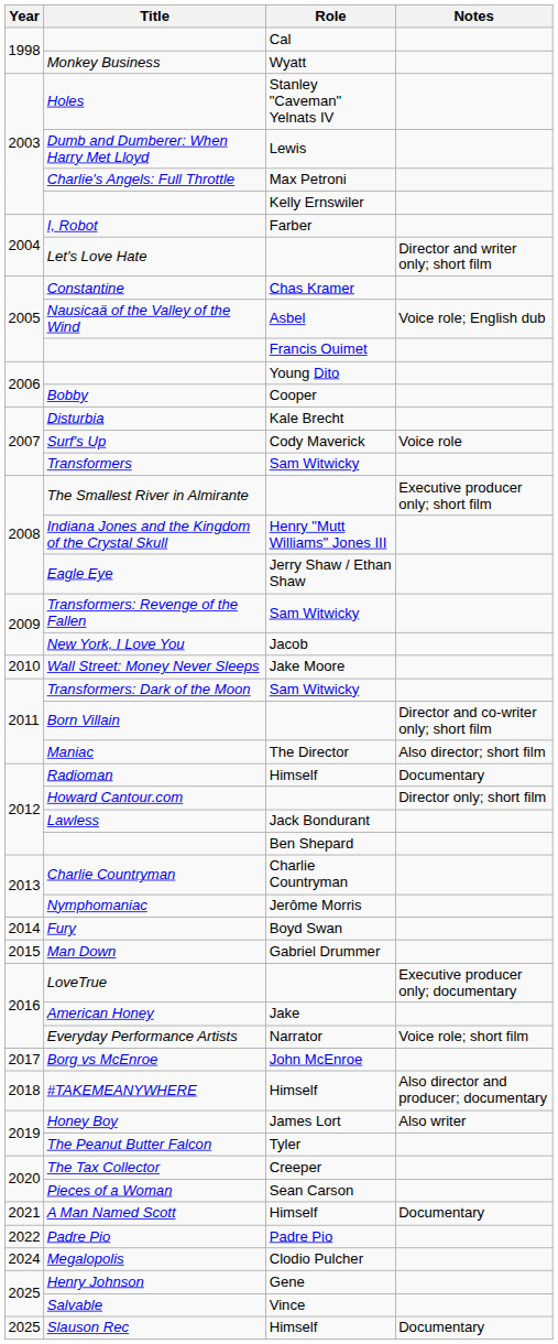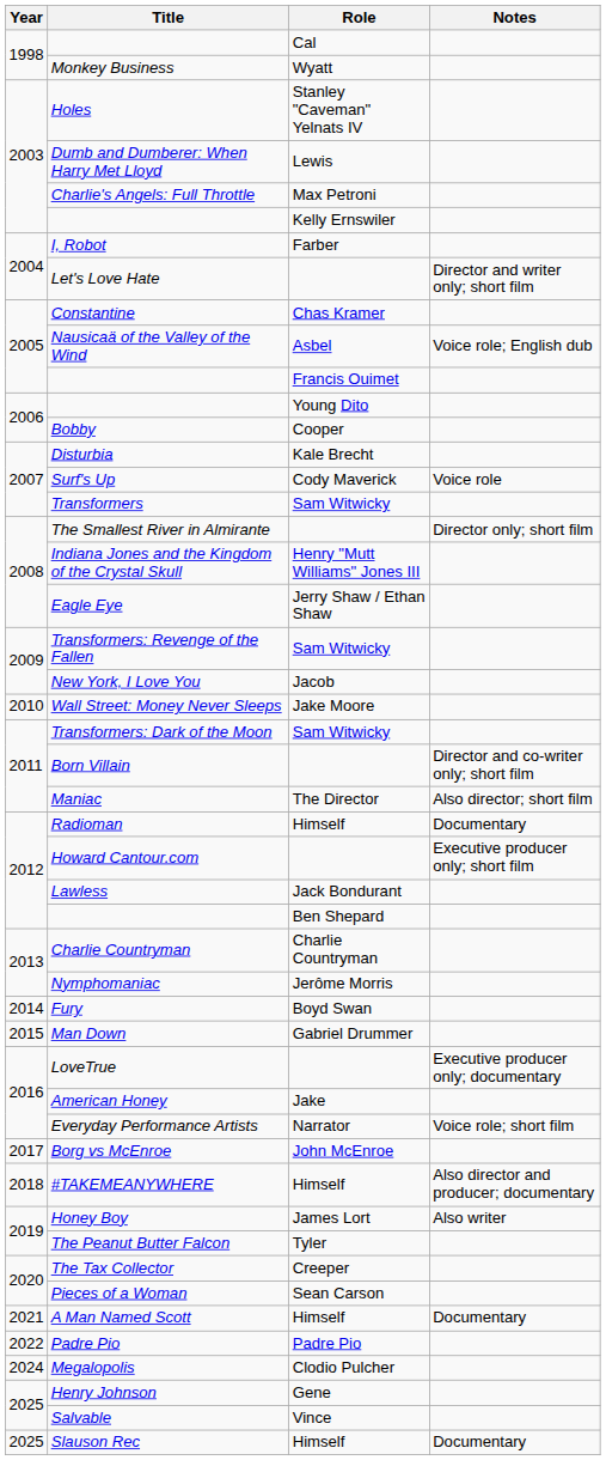 <table class="wikitable sortable">
 <tr>
 <th>Year</th>
 <th>Title</th>
 <th>Role</th>
 <th scope="col" class="unsortable">Notes</th>
 </tr>
 <tr>
 <td rowspan=2>1998</td>
 <td><em></em></td>
 <td>Cal</td>
 <td></td>
 </tr>
 <tr>
 <td><em>Monkey Business</em></td>
 <td>Wyatt</td>
 <td></td>
 </tr>
 <tr>
 <td rowspan=4>2003</td>
 <td><em><a href='#'>Holes</a></em></td>
 <td>Stanley "Caveman" Yelnats IV</td>
 <td></td>
 </tr>
 <tr>
 <td><em><a href='#'>Dumb and Dumberer: When Harry Met Lloyd</a></em></td>
 <td>Lewis</td>
 <td></td>
 </tr>
 <tr>
 <td><em><a href='#'>Charlie's Angels: Full Throttle</a></em></td>
 <td>Max Petroni</td>
 <td></td>
 </tr>
 <tr>
 <td><em></em></td>
 <td>Kelly Ernswiler</td>
 <td></td>
 </tr>
 <tr>
 <td rowspan=2>2004</td>
 <td><em><a href='#'>I, Robot</a></em></td>
 <td>Farber</td>
 <td></td>
 </tr>
 <tr>
 <td><em>Let's Love Hate</em></td>
 <td></td>
 <td>Director and writer only; short film</td>
 </tr>
 <tr>
 <td rowspan=3>2005</td>
 <td><em><a href='#'>Constantine</a></em></td>
 <td><a href='#'>Chas Kramer</a></td>
 <td></td>
 </tr>
 <tr>
 <td><em><a href='#'>Nausicaä of the Valley of the Wind</a></em></td>
 <td><a href='#'>Asbel</a></td>
 <td>Voice role; English dub</td>
 </tr>
 <tr>
 <td><em></em></td>
 <td><a href='#'>Francis Ouimet</a></td>
 <td></td>
 </tr>
 <tr>
 <td rowspan=2>2006</td>
 <td><em></em></td>
 <td>Young <a href='#'>Dito</a></td>
 <td></td>
 </tr>
 <tr>
 <td><em><a href='#'>Bobby</a></em></td>
 <td>Cooper</td>
 <td></td>
 </tr>
 <tr>
 <td rowspan=3>2007</td>
 <td><em><a href='#'>Disturbia</a></em></td>
 <td>Kale Brecht</td>
 <td></td>
 </tr>
 <tr>
 <td><em><a href='#'>Surf's Up</a></em></td>
 <td>Cody Maverick</td>
 <td>Voice role</td>
 </tr>
 <tr>
 <td><em><a href='#'>Transformers</a></em></td>
 <td><a href='#'>Sam Witwicky</a></td>
 <td></td>
 </tr>
 <tr>
 <td rowspan=3>2008</td>
 <td><em>The Smallest River in Almirante</em></td>
 <td></td>
-<td>Executive producer only; short film</td>
+<td>Director only; short film</td>
 </tr>
 <tr>
 <td><em><a href='#'>Indiana Jones and the Kingdom of the Crystal Skull</a></em></td>
 <td><a href='#'>Henry "Mutt Williams" Jones III</a></td>
 <td></td>
 </tr>
 <tr>
 <td><em><a href='#'>Eagle Eye</a></em></td>
 <td>Jerry Shaw / Ethan Shaw</td>
 <td></td>
 </tr>
 <tr>
 <td rowspan=2>2009</td>
 <td><em><a href='#'>Transformers: Revenge of the Fallen</a></em></td>
 <td><a href='#'>Sam Witwicky</a></td>
 <td></td>
 </tr>
 <tr>
 <td><em><a href='#'>New York, I Love You</a></em></td>
 <td>Jacob</td>
 <td></td>
 </tr>
 <tr>
 <td>2010</td>
 <td><em><a href='#'>Wall Street: Money Never Sleeps</a></em></td>
 <td>Jake Moore</td>
 <td></td>
 </tr>
 <tr>
 <td rowspan=3>2011</td>
 <td><em><a href='#'>Transformers: Dark of the Moon</a></em></td>
 <td><a href='#'>Sam Witwicky</a></td>
 <td></td>
 </tr>
 <tr>
 <td><em><a href='#'>Born Villain</a></em></td>
 <td></td>
 <td>Director and co-writer only; short film</td>
 </tr>
 <tr>
 <td><em><a href='#'>Maniac</a></em></td>
 <td>The Director</td>
 <td>Also director; short film</td>
 </tr>
 <tr>
 <td rowspan=4>2012</td>
 <td><em><a href='#'>Radioman</a></em></td>
 <td>Himself</td>
 <td>Documentary</td>
 </tr>
 <tr>
 <td><em><a href='#'>Howard Cantour.com</a></em></td>
 <td></td>
-<td>Director only; short film</td>
+<td>Executive producer only; short film</td>
 </tr>
 <tr>
 <td><em><a href='#'>Lawless</a></em></td>
 <td>Jack Bondurant</td>
 <td></td>
 </tr>
 <tr>
 <td><em></em></td>
 <td>Ben Shepard</td>
 <td></td>
 </tr>
 <tr>
 <td rowspan=2>2013</td>
 <td><em><a href='#'>Charlie Countryman</a></em></td>
 <td>Charlie Countryman</td>
 <td></td>
 </tr>
 <tr>
 <td><em><a href='#'>Nymphomaniac</a></em></td>
 <td>Jerôme Morris</td>
 <td></td>
 </tr>
 <tr>
 <td>2014</td>
 <td><em><a href='#'>Fury</a></em></td>
 <td>Boyd Swan</td>
 <td></td>
 </tr>
 <tr>
 <td>2015</td>
 <td><em><a href='#'>Man Down</a></em></td>
 <td>Gabriel Drummer</td>
 <td></td>
 </tr>
 <tr>
 <td rowspan=3>2016</td>
 <td><em>LoveTrue</em></td>
 <td></td>
 <td>Executive producer only; documentary</td>
 </tr>
 <tr>
 <td><em><a href='#'>American Honey</a></em></td>
 <td>Jake</td>
 <td></td>
 </tr>
 <tr>
 <td><em>Everyday Performance Artists</em></td>
 <td>Narrator</td>
 <td>Voice role; short film</td>
 </tr>
 <tr>
 <td>2017</td>
 <td><em><a href='#'>Borg vs McEnroe</a></em></td>
 <td><a href='#'>John McEnroe</a></td>
 <td></td>
 </tr>
 <tr>
 <td>2018</td>
 <td><em><a href='#'>#TAKEMEANYWHERE</a></em></td>
 <td>Himself</td>
 <td>Also director and producer; documentary</td>
 </tr>
 <tr>
 <td rowspan=2>2019</td>
 <td><em><a href='#'>Honey Boy</a></em></td>
 <td>James Lort</td>
 <td>Also writer</td>
 </tr>
 <tr>
 <td><em><a href='#'>The Peanut Butter Falcon</a></em></td>
 <td>Tyler</td>
 <td></td>
 </tr>
 <tr>
 <td rowspan=2>2020</td>
 <td><em><a href='#'>The Tax Collector</a></em></td>
 <td>Creeper</td>
 <td></td>
 </tr>
 <tr>
 <td><em><a href='#'>Pieces of a Woman</a></em></td>
 <td>Sean Carson</td>
 <td></td>
 </tr>
 <tr>
 <td>2021</td>
 <td><em><a href='#'>A Man Named Scott</a></em></td>
 <td>Himself</td>
 <td>Documentary</td>
 </tr>
 <tr>
 <td>2022</td>
 <td><em><a href='#'>Padre Pio</a></em></td>
 <td><a href='#'>Padre Pio</a></td>
 <td></td>
 </tr>
 <tr>
 <td>2024</td>
 <td><em><a href='#'>Megalopolis</a></em></td>
 <td>Clodio Pulcher</td>
 <td></td>
 </tr>
 <tr>
 <td rowspan=2>2025</td>
 <td><em><a href='#'>Henry Johnson</a></em></td>
 <td>Gene</td>
 <td></td>
 </tr>
 <tr>
 <td><em><a href='#'>Salvable</a></em></td>
 <td>Vince</td>
 <td></td>
 </tr>
 <tr>
 <td>2025</td>
 <td><em><a href='#'>Slauson Rec</a></em></td>
 <td>Himself</td>
 <td>Documentary</td>
 </tr>
 </table>
